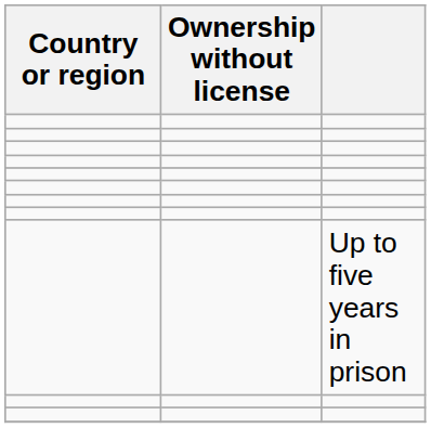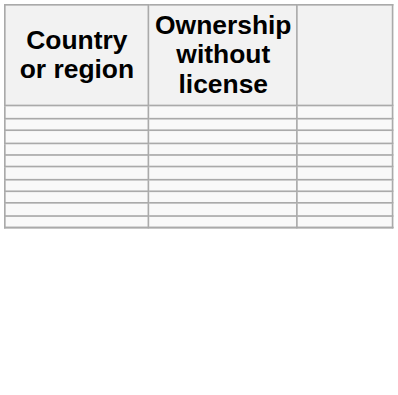 <table class="wikitable sortable floatright" style="text-align:left">
 <tr>
 <th style="width:80px;">Country or region</th>
 <th style="width:60px;">Ownership without license</th>
 <th style="width:50px;"></th>
 </tr>
 <tr>
 <td></td>
 <td></td>
 <td></td>
 </tr>
 <tr>
 <td></td>
 <td></td>
 <td></td>
 </tr>
 <tr>
 <td></td>
 <td></td>
 <td></td>
 </tr>
 <tr>
 <td></td>
 <td></td>
 <td></td>
 </tr>
 <tr>
 <td></td>
 <td></td>
 <td></td>
 </tr>
 <tr>
 <td></td>
 <td></td>
 <td></td>
 </tr>
 <tr>
 <td></td>
 <td></td>
 <td></td>
 </tr>
 <tr>
 <td></td>
 <td></td>
 <td></td>
 </tr>
 <tr>
 <td></td>
 <td></td>
-<td>Up to five years in prison</td>
-</tr>
-<tr>
-<td></td>
-<td></td>
 <td></td>
 </tr>
 <tr>
 <td></td>
 <td></td>
 <td></td>
 </tr>
 <tr>
 </tr>
 </table>
